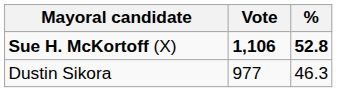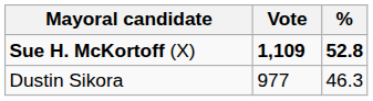 <table class="wikitable">
 <tr>
 <th width="200px">Mayoral candidate</th>
 <th width="50px">Vote</th>
 <th width="30px">%</th>
 </tr>
 <tr>
 <td><strong>Sue H. McKortoff</strong> (X) </td>
-<td><strong>1,106</strong></td>
+<td><strong>1,109</strong></td>
 <td><strong>52.8</strong></td>
 </tr>
 <tr>
 <td>Dustin Sikora</td>
 <td>977</td>
 <td>46.3</td>
 </tr>
 </table>
